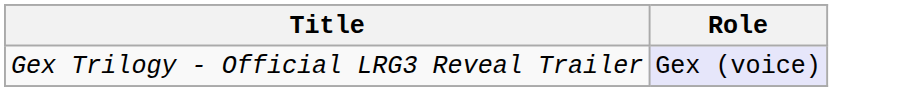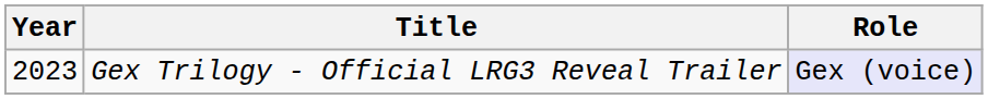 <table class="wikitable sortable">
 <tr>
+<th>Year</th>
 <th>Title</th>
 <th>Role</th>
 </tr>
 <tr>
+<td>2023</td>
 <td><em>Gex Trilogy - Official LRG3 Reveal Trailer</em></td>
 <td style="background: lavender;">Gex (voice)</td>
 </tr>
 </table>
